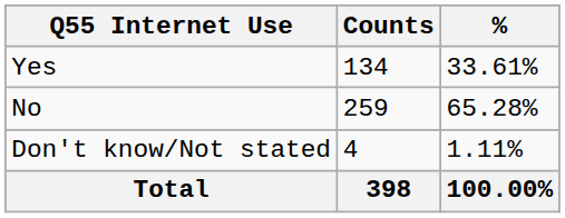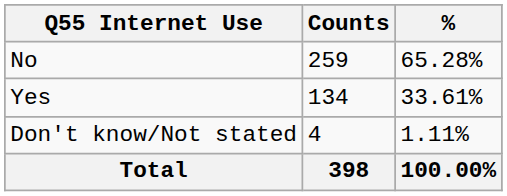 <table class="wikitable sortable">
 <tr>
 <th>Q55 Internet Use</th>
 <th>Counts</th>
 <th>%</th>
 </tr>
 <tr>
+<td>No</td>
+<td>259</td>
+<td>65.28%</td>
+</tr>
+<tr>
 <td>Yes</td>
 <td>134</td>
 <td>33.61%</td>
-</tr>
-<tr>
-<td>No</td>
-<td>259</td>
-<td>65.28%</td>
 </tr>
 <tr>
 <td>Don't know/Not stated</td>
 <td>4</td>
 <td>1.11%</td>
 </tr>
 <tr>
 <th>Total</th>
 <th>398</th>
 <th>100.00%</th>
 </tr>
 </table>
